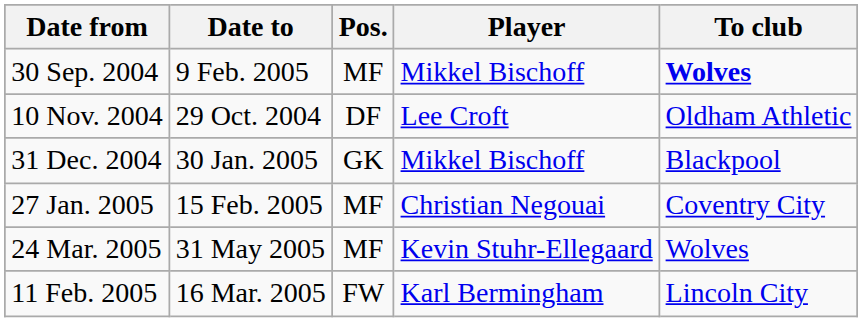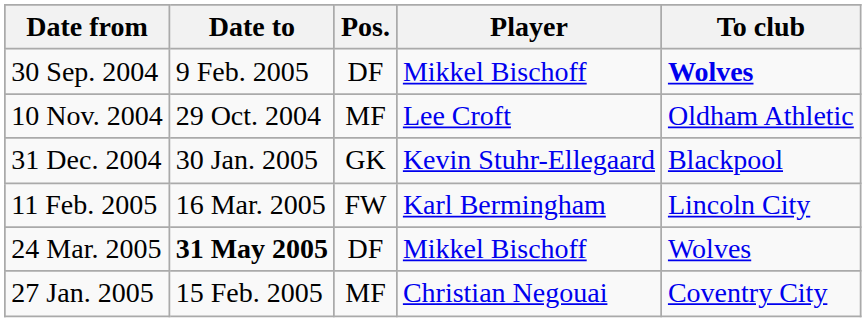 <table class="wikitable">
 <tr>
 <th>Date from</th>
 <th>Date to</th>
 <th>Pos.</th>
 <th>Player</th>
 <th>To club</th>
 </tr>
 <tr>
 <td>30 Sep. 2004</td>
 <td>9 Feb. 2005</td>
-<td align="center">MF</td>
+<td align="center">DF</td>
 <td> <a href='#'>Mikkel Bischoff</a></td>
 <td><strong> <a href='#'>Wolves</a></strong></td>
 </tr>
 <tr>
 <td>10 Nov. 2004</td>
 <td>29 Oct. 2004</td>
-<td align="center">DF</td>
+<td align="center">MF</td>
 <td> <a href='#'>Lee Croft</a></td>
 <td> <a href='#'>Oldham Athletic</a></td>
 </tr>
 <tr>
 <td>31 Dec. 2004</td>
 <td>30 Jan. 2005</td>
 <td align="center">GK</td>
+<td> <a href='#'>Kevin Stuhr-Ellegaard</a></td>
+<td> <a href='#'>Blackpool</a></td>
+</tr>
+<tr>
+<td>11 Feb. 2005</td>
+<td>16 Mar. 2005</td>
+<td align="center">FW</td>
+<td> <a href='#'>Karl Bermingham</a></td>
+<td> <a href='#'>Lincoln City</a></td>
+</tr>
+<tr>
+<td>24 Mar. 2005</td>
+<td><strong>31 May 2005</strong></td>
+<td align="center">DF</td>
 <td> <a href='#'>Mikkel Bischoff</a></td>
-<td> <a href='#'>Blackpool</a></td>
+<td> <a href='#'>Wolves</a></td>
 </tr>
 <tr>
 <td>27 Jan. 2005</td>
 <td>15 Feb. 2005</td>
 <td align="center">MF</td>
 <td> <a href='#'>Christian Negouai</a></td>
 <td> <a href='#'>Coventry City</a></td>
 </tr>
-<tr>
-<td>24 Mar. 2005</td>
-<td>31 May 2005</td>
-<td align="center">MF</td>
-<td> <a href='#'>Kevin Stuhr-Ellegaard</a></td>
-<td> <a href='#'>Wolves</a></td>
-</tr>
-<tr>
-<td>11 Feb. 2005</td>
-<td>16 Mar. 2005</td>
-<td align="center">FW</td>
-<td> <a href='#'>Karl Bermingham</a></td>
-<td> <a href='#'>Lincoln City</a></td>
-</tr>
 </table>
